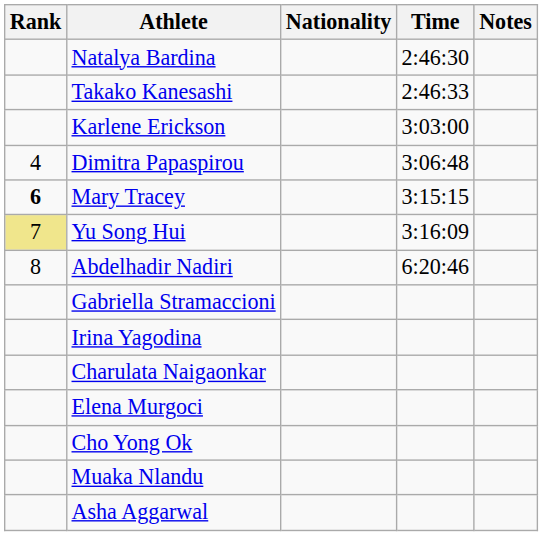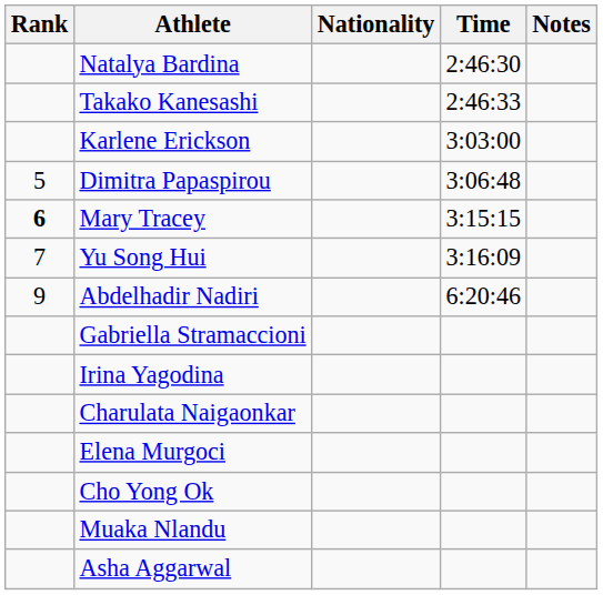 <table class="wikitable sortable" style="text-align:center">
 <tr>
 <th>Rank</th>
 <th>Athlete</th>
 <th>Nationality</th>
 <th>Time</th>
 <th>Notes</th>
 </tr>
 <tr>
 <td></td>
 <td align=left><a href='#'>Natalya Bardina</a></td>
 <td align=left></td>
 <td>2:46:30</td>
 <td></td>
 </tr>
 <tr>
 <td></td>
 <td align=left><a href='#'>Takako Kanesashi</a></td>
 <td align=left></td>
 <td>2:46:33</td>
 <td></td>
 </tr>
 <tr>
 <td></td>
 <td align=left><a href='#'>Karlene Erickson</a></td>
 <td align=left></td>
 <td>3:03:00</td>
 <td></td>
 </tr>
 <tr>
-<td>4</td>
+<td>5</td>
 <td align=left><a href='#'>Dimitra Papaspirou</a></td>
 <td align=left></td>
 <td>3:06:48</td>
 <td></td>
 </tr>
 <tr>
 <td><strong>6</strong></td>
 <td align=left><a href='#'>Mary Tracey</a></td>
 <td align=left></td>
 <td>3:15:15</td>
 <td></td>
 </tr>
 <tr>
-<td style="background: khaki;">7</td>
+<td>7</td>
 <td align=left><a href='#'>Yu Song Hui</a></td>
 <td align=left></td>
 <td>3:16:09</td>
 <td></td>
 </tr>
 <tr>
-<td>8</td>
+<td>9</td>
 <td align=left><a href='#'>Abdelhadir Nadiri</a></td>
 <td align=left></td>
 <td>6:20:46</td>
 <td></td>
 </tr>
 <tr>
 <td></td>
 <td align=left><a href='#'>Gabriella Stramaccioni</a></td>
 <td align=left></td>
 <td></td>
 <td></td>
 </tr>
 <tr>
 <td></td>
 <td align=left><a href='#'>Irina Yagodina</a></td>
 <td align=left></td>
 <td></td>
 <td></td>
 </tr>
 <tr>
 <td></td>
 <td align=left><a href='#'>Charulata Naigaonkar</a></td>
 <td align=left></td>
 <td></td>
 <td></td>
 </tr>
 <tr>
 <td></td>
 <td align=left><a href='#'>Elena Murgoci</a></td>
 <td align=left></td>
 <td></td>
 <td></td>
 </tr>
 <tr>
 <td></td>
 <td align=left><a href='#'>Cho Yong Ok</a></td>
 <td align=left></td>
 <td></td>
 <td></td>
 </tr>
 <tr>
 <td></td>
 <td align=left><a href='#'>Muaka Nlandu</a></td>
 <td align=left></td>
 <td></td>
 <td></td>
 </tr>
 <tr>
 <td></td>
 <td align=left><a href='#'>Asha Aggarwal</a></td>
 <td align=left></td>
 <td></td>
 <td></td>
 </tr>
 </table>
